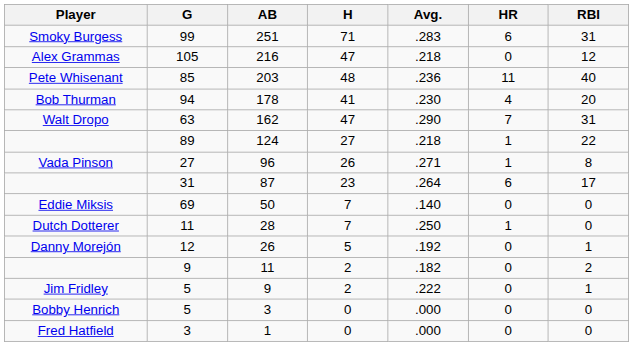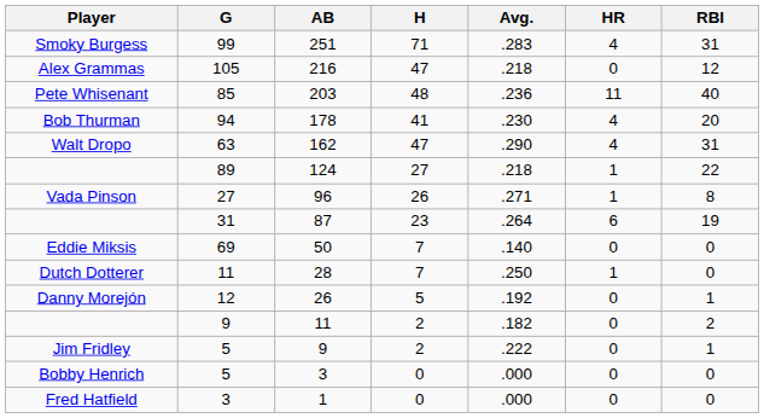 <table class="wikitable sortable">
 <tr>
 <th bgcolor="#DDDDFF" width="16%">Player</th>
 <th bgcolor="#DDDDFF" width="9%">G</th>
 <th bgcolor="#DDDDFF" width="9%">AB</th>
 <th bgcolor="#DDDDFF" width="9%">H</th>
 <th bgcolor="#DDDDFF" width="9%">Avg.</th>
 <th bgcolor="#DDDDFF" width="9%">HR</th>
 <th bgcolor="#DDDDFF" width="9%">RBI</th>
 </tr>
 <tr align="center">
 <td><a href='#'>Smoky Burgess</a></td>
 <td>99</td>
 <td>251</td>
 <td>71</td>
 <td>.283</td>
-<td>6</td>
+<td>4</td>
 <td>31</td>
 </tr>
 <tr align="center">
 <td><a href='#'>Alex Grammas</a></td>
 <td>105</td>
 <td>216</td>
 <td>47</td>
 <td>.218</td>
 <td>0</td>
 <td>12</td>
 </tr>
 <tr align="center">
 <td><a href='#'>Pete Whisenant</a></td>
 <td>85</td>
 <td>203</td>
 <td>48</td>
 <td>.236</td>
 <td>11</td>
 <td>40</td>
 </tr>
 <tr align="center">
 <td><a href='#'>Bob Thurman</a></td>
 <td>94</td>
 <td>178</td>
 <td>41</td>
 <td>.230</td>
 <td>4</td>
 <td>20</td>
 </tr>
 <tr align="center">
 <td><a href='#'>Walt Dropo</a></td>
 <td>63</td>
 <td>162</td>
 <td>47</td>
 <td>.290</td>
-<td>7</td>
+<td>4</td>
 <td>31</td>
 </tr>
 <tr align="center">
 <td></td>
 <td>89</td>
 <td>124</td>
 <td>27</td>
 <td>.218</td>
 <td>1</td>
 <td>22</td>
 </tr>
 <tr align="center">
 <td><a href='#'>Vada Pinson</a></td>
 <td>27</td>
 <td>96</td>
 <td>26</td>
 <td>.271</td>
 <td>1</td>
 <td>8</td>
 </tr>
 <tr align="center">
 <td></td>
 <td>31</td>
 <td>87</td>
 <td>23</td>
 <td>.264</td>
 <td>6</td>
-<td>17</td>
+<td>19</td>
 </tr>
 <tr align="center">
 <td><a href='#'>Eddie Miksis</a></td>
 <td>69</td>
 <td>50</td>
 <td>7</td>
 <td>.140</td>
 <td>0</td>
 <td>0</td>
 </tr>
 <tr align="center">
 <td><a href='#'>Dutch Dotterer</a></td>
 <td>11</td>
 <td>28</td>
 <td>7</td>
 <td>.250</td>
 <td>1</td>
 <td>0</td>
 </tr>
 <tr align="center">
 <td><a href='#'>Danny Morejón</a></td>
 <td>12</td>
 <td>26</td>
 <td>5</td>
 <td>.192</td>
 <td>0</td>
 <td>1</td>
 </tr>
 <tr align="center">
 <td></td>
 <td>9</td>
 <td>11</td>
 <td>2</td>
 <td>.182</td>
 <td>0</td>
 <td>2</td>
 </tr>
 <tr align="center">
 <td><a href='#'>Jim Fridley</a></td>
 <td>5</td>
 <td>9</td>
 <td>2</td>
 <td>.222</td>
 <td>0</td>
 <td>1</td>
 </tr>
 <tr align="center">
 <td><a href='#'>Bobby Henrich</a></td>
 <td>5</td>
 <td>3</td>
 <td>0</td>
 <td>.000</td>
 <td>0</td>
 <td>0</td>
 </tr>
 <tr align="center">
 <td><a href='#'>Fred Hatfield</a></td>
 <td>3</td>
 <td>1</td>
 <td>0</td>
 <td>.000</td>
 <td>0</td>
 <td>0</td>
 </tr>
 </table>
